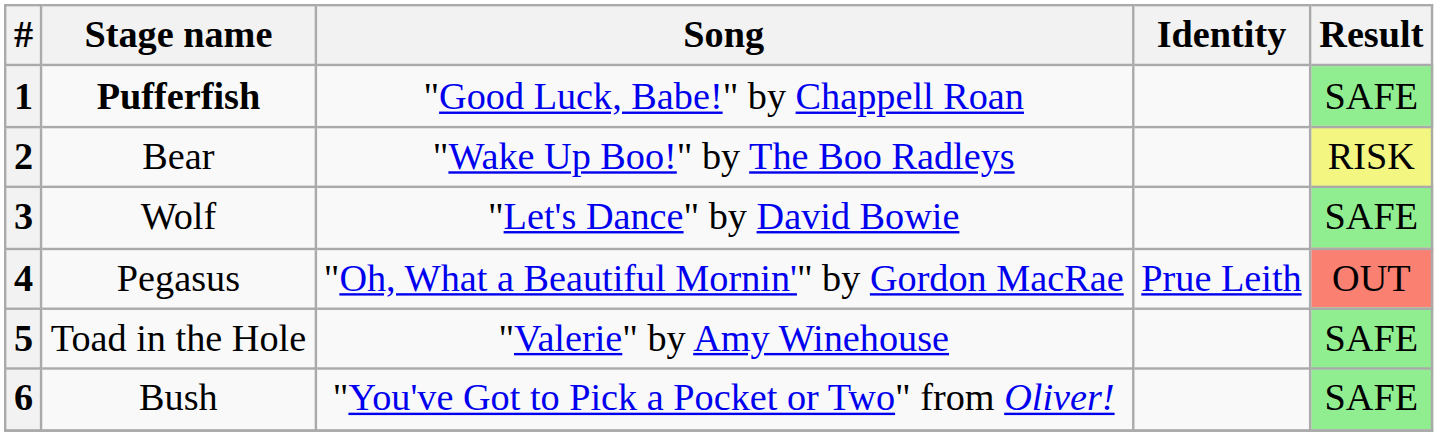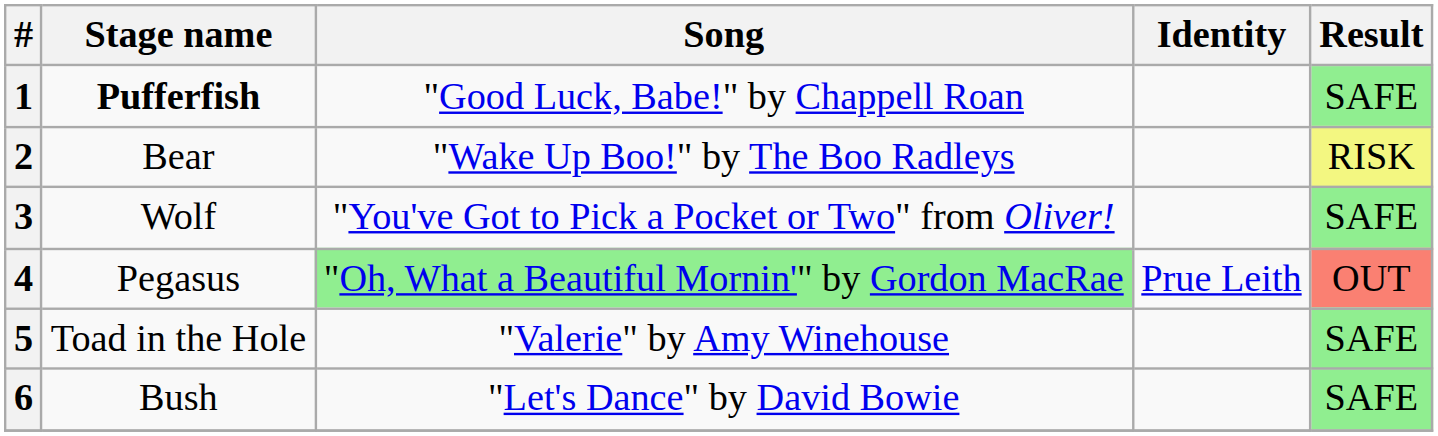 <table class="wikitable plainrowheaders" style="text-align: center;">
 <tr>
 <th>#</th>
 <th>Stage name</th>
 <th>Song</th>
 <th>Identity</th>
 <th>Result</th>
 </tr>
 <tr>
 <th>1</th>
 <td><strong>Pufferfish</strong></td>
 <td>"<a href='#'>Good Luck, Babe!</a>" by <a href='#'>Chappell Roan</a></td>
 <td></td>
 <td bgcolor="lightgreen">SAFE</td>
 </tr>
 <tr>
 <th>2</th>
 <td>Bear</td>
 <td>"<a href='#'>Wake Up Boo!</a>" by <a href='#'>The Boo Radleys</a></td>
 <td></td>
 <td bgcolor="#F3F781">RISK</td>
 </tr>
 <tr>
 <th>3</th>
 <td>Wolf</td>
-<td>"<a href='#'>Let's Dance</a>" by <a href='#'>David Bowie</a></td>
+<td>"<a href='#'>You've Got to Pick a Pocket or Two</a>" from <em><a href='#'>Oliver!</a></em></td>
 <td></td>
 <td bgcolor="lightgreen">SAFE</td>
 </tr>
 <tr>
 <th>4</th>
 <td>Pegasus</td>
-<td>"<a href='#'>Oh, What a Beautiful Mornin'</a>" by <a href='#'>Gordon MacRae</a></td>
+<td style="background: lightgreen;">"<a href='#'>Oh, What a Beautiful Mornin'</a>" by <a href='#'>Gordon MacRae</a></td>
 <td><a href='#'>Prue Leith</a></td>
 <td bgcolor="salmon">OUT</td>
 </tr>
 <tr>
 <th>5</th>
 <td>Toad in the Hole</td>
 <td>"<a href='#'>Valerie</a>" by <a href='#'>Amy Winehouse</a></td>
 <td></td>
 <td bgcolor="lightgreen">SAFE</td>
 </tr>
 <tr>
 <th>6</th>
 <td>Bush</td>
-<td>"<a href='#'>You've Got to Pick a Pocket or Two</a>" from <em><a href='#'>Oliver!</a></em></td>
+<td>"<a href='#'>Let's Dance</a>" by <a href='#'>David Bowie</a></td>
 <td></td>
 <td bgcolor="lightgreen">SAFE</td>
 </tr>
 <tr>
 </tr>
 </table>
